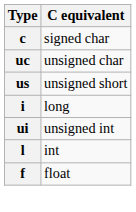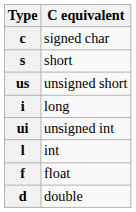 <table class="wikitable plainrowheaders">
 <tr>
 <th scope="col">Type</th>
 <th scope="col">C equivalent</th>
 </tr>
 <tr>
 <th scope="row">c</th>
 <td>signed char</td>
 </tr>
 <tr>
-<th scope="row">uc</th>
-<td>unsigned char</td>
+<th scope="row">s</th>
+<td>short</td>
 </tr>
 <tr>
 <th scope="row">us</th>
 <td>unsigned short</td>
 </tr>
 <tr>
 <th scope="row">i</th>
 <td>long</td>
 </tr>
 <tr>
 <th scope="row">ui</th>
 <td>unsigned int</td>
 </tr>
 <tr>
 <th scope="row">l</th>
 <td>int</td>
 </tr>
 <tr>
 <th scope="row">f</th>
 <td>float</td>
 </tr>
+<tr>
+<th scope="row">d</th>
+<td>double</td>
+</tr>
 </table>
